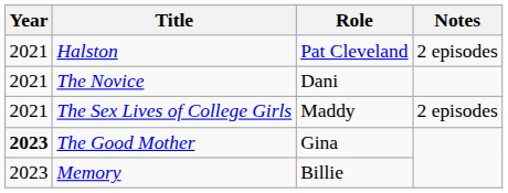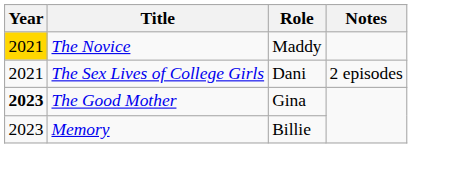 <table class="wikitable sortable">
 <tr>
 <th>Year</th>
 <th>Title</th>
 <th>Role</th>
 <th class="unsortable">Notes</th>
 </tr>
 <tr>
-<td>2021</td>
-<td><em><a href='#'>Halston</a></em></td>
-<td><a href='#'>Pat Cleveland</a></td>
-<td>2 episodes</td>
-</tr>
-<tr>
-<td>2021</td>
+<td style="background: gold;">2021</td>
 <td><em><a href='#'>The Novice</a></em></td>
-<td>Dani</td>
+<td>Maddy</td>
 </tr>
 <tr>
 <td>2021</td>
 <td><em><a href='#'>The Sex Lives of College Girls</a></em></td>
-<td>Maddy</td>
+<td>Dani</td>
 <td>2 episodes</td>
 </tr>
 <tr>
 <td><strong>2023</strong></td>
 <td><em><a href='#'>The Good Mother</a></em></td>
 <td>Gina</td>
 </tr>
 <tr>
 <td>2023</td>
 <td><em><a href='#'>Memory</a></em></td>
 <td>Billie</td>
 </tr>
 </table>
